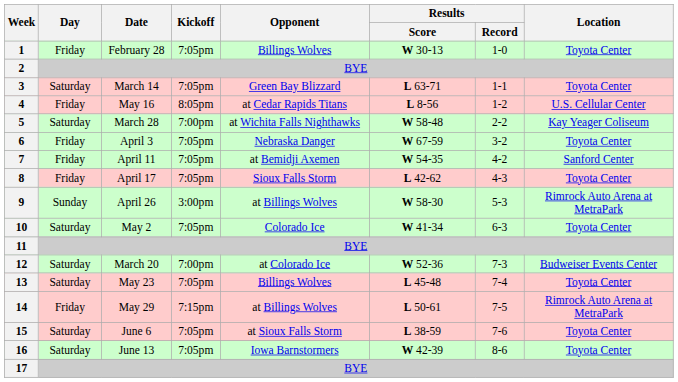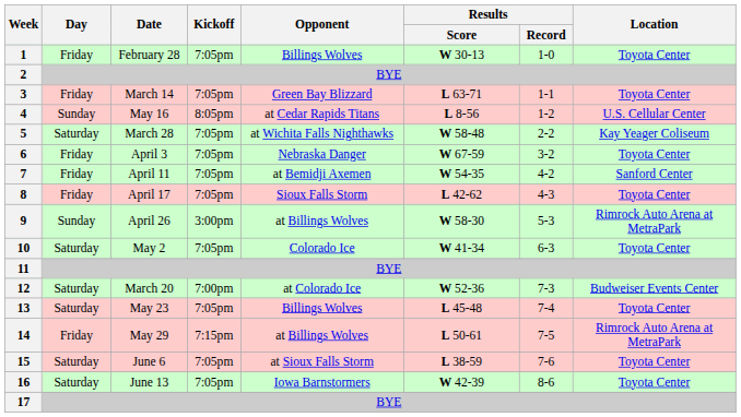 <table class="wikitable">
 <tr>
 <th rowspan="2" width="40">Week</th>
 <th rowspan="2" width="80">Day</th>
 <th rowspan="2" width="90">Date</th>
 <th rowspan="2" width="60">Kickoff</th>
 <th rowspan="2" width="200">Opponent</th>
 <th colspan="2" width="200">Results</th>
 <th rowspan="2" width="200">Location</th>
 </tr>
 <tr>
 <th width="140">Score</th>
 <th width="60">Record</th>
 </tr>
 <tr align="center" bgcolor="#CCFFCC">
 <th>1</th>
 <td>Friday</td>
 <td>February 28</td>
 <td>7:05pm</td>
 <td><a href='#'>Billings Wolves</a></td>
 <td><strong>W</strong> 30-13</td>
 <td>1-0</td>
 <td><a href='#'>Toyota Center</a></td>
 </tr>
 <tr align="center" bgcolor="#CCCCCC">
 <th>2</th>
 <td colSpan=7><a href='#'>BYE</a></td>
 </tr>
 <tr align="center" bgcolor="#FFCCCC">
 <th>3</th>
-<td>Saturday</td>
+<td>Friday</td>
 <td>March 14</td>
 <td>7:05pm</td>
 <td><a href='#'>Green Bay Blizzard</a></td>
 <td><strong>L</strong> 63-71</td>
 <td>1-1</td>
 <td><a href='#'>Toyota Center</a></td>
 </tr>
 <tr align="center" bgcolor="#FFCCCC">
 <th>4</th>
-<td>Friday</td>
+<td>Sunday</td>
 <td>May 16</td>
 <td>8:05pm</td>
 <td>at <a href='#'>Cedar Rapids Titans</a></td>
 <td><strong>L</strong> 8-56</td>
 <td>1-2</td>
 <td><a href='#'>U.S. Cellular Center</a></td>
 </tr>
 <tr align="center" bgcolor="#CCFFCC">
 <th>5</th>
 <td>Saturday</td>
 <td>March 28</td>
-<td>7:00pm</td>
+<td>7:05pm</td>
 <td>at <a href='#'>Wichita Falls Nighthawks</a></td>
 <td><strong>W</strong> 58-48</td>
 <td>2-2</td>
 <td><a href='#'>Kay Yeager Coliseum</a></td>
 </tr>
 <tr align="center" bgcolor="#CCFFCC">
 <th>6</th>
 <td>Friday</td>
 <td>April 3</td>
 <td>7:05pm</td>
 <td><a href='#'>Nebraska Danger</a></td>
 <td><strong>W</strong> 67-59</td>
 <td>3-2</td>
 <td><a href='#'>Toyota Center</a></td>
 </tr>
 <tr align="center" bgcolor="#CCFFCC">
 <th>7</th>
 <td>Friday</td>
 <td>April 11</td>
 <td>7:05pm</td>
 <td>at <a href='#'>Bemidji Axemen</a></td>
 <td><strong>W</strong> 54-35</td>
 <td>4-2</td>
 <td><a href='#'>Sanford Center</a></td>
 </tr>
 <tr align="center" bgcolor="#FFCCCC">
 <th>8</th>
 <td>Friday</td>
 <td>April 17</td>
 <td>7:05pm</td>
 <td><a href='#'>Sioux Falls Storm</a></td>
 <td><strong>L</strong> 42-62</td>
 <td>4-3</td>
 <td><a href='#'>Toyota Center</a></td>
 </tr>
 <tr align="center" bgcolor="#CCFFCC">
 <th>9</th>
 <td>Sunday</td>
 <td>April 26</td>
 <td>3:00pm</td>
 <td>at <a href='#'>Billings Wolves</a></td>
 <td><strong>W</strong> 58-30</td>
 <td>5-3</td>
 <td><a href='#'>Rimrock Auto Arena at MetraPark</a></td>
 </tr>
 <tr align="center" bgcolor="#CCFFCC">
 <th>10</th>
 <td>Saturday</td>
 <td>May 2</td>
 <td>7:05pm</td>
 <td><a href='#'>Colorado Ice</a></td>
 <td><strong>W</strong> 41-34</td>
 <td>6-3</td>
 <td><a href='#'>Toyota Center</a></td>
 </tr>
 <tr align="center" bgcolor="#CCCCCC">
 <th>11</th>
 <td colSpan=7><a href='#'>BYE</a></td>
 </tr>
 <tr align="center" bgcolor="#CCFFCC">
 <th>12</th>
 <td>Saturday</td>
 <td>March 20</td>
 <td>7:00pm</td>
 <td>at <a href='#'>Colorado Ice</a></td>
 <td><strong>W</strong> 52-36</td>
 <td>7-3</td>
 <td><a href='#'>Budweiser Events Center</a></td>
 </tr>
 <tr align="center" bgcolor="#FFCCCC">
 <th>13</th>
 <td>Saturday</td>
 <td>May 23</td>
 <td>7:05pm</td>
 <td><a href='#'>Billings Wolves</a></td>
 <td><strong>L</strong> 45-48</td>
 <td>7-4</td>
 <td><a href='#'>Toyota Center</a></td>
 </tr>
 <tr align="center" bgcolor="#FFCCCC">
 <th>14</th>
 <td>Friday</td>
 <td>May 29</td>
 <td>7:15pm</td>
 <td>at <a href='#'>Billings Wolves</a></td>
 <td><strong>L</strong> 50-61</td>
 <td>7-5</td>
 <td><a href='#'>Rimrock Auto Arena at MetraPark</a></td>
 </tr>
 <tr align="center" bgcolor="#FFCCCC">
 <th>15</th>
 <td>Saturday</td>
 <td>June 6</td>
 <td>7:05pm</td>
 <td>at <a href='#'>Sioux Falls Storm</a></td>
 <td><strong>L</strong> 38-59</td>
 <td>7-6</td>
 <td><a href='#'>Toyota Center</a></td>
 </tr>
 <tr align="center" bgcolor="#CCFFCC">
 <th>16</th>
 <td>Saturday</td>
 <td>June 13</td>
 <td>7:05pm</td>
 <td><a href='#'>Iowa Barnstormers</a></td>
 <td><strong>W</strong> 42-39</td>
 <td>8-6</td>
 <td><a href='#'>Toyota Center</a></td>
 </tr>
 <tr align="center" bgcolor="#CCCCCC">
 <th>17</th>
 <td colSpan=7><a href='#'>BYE</a></td>
 </tr>
 </table>
